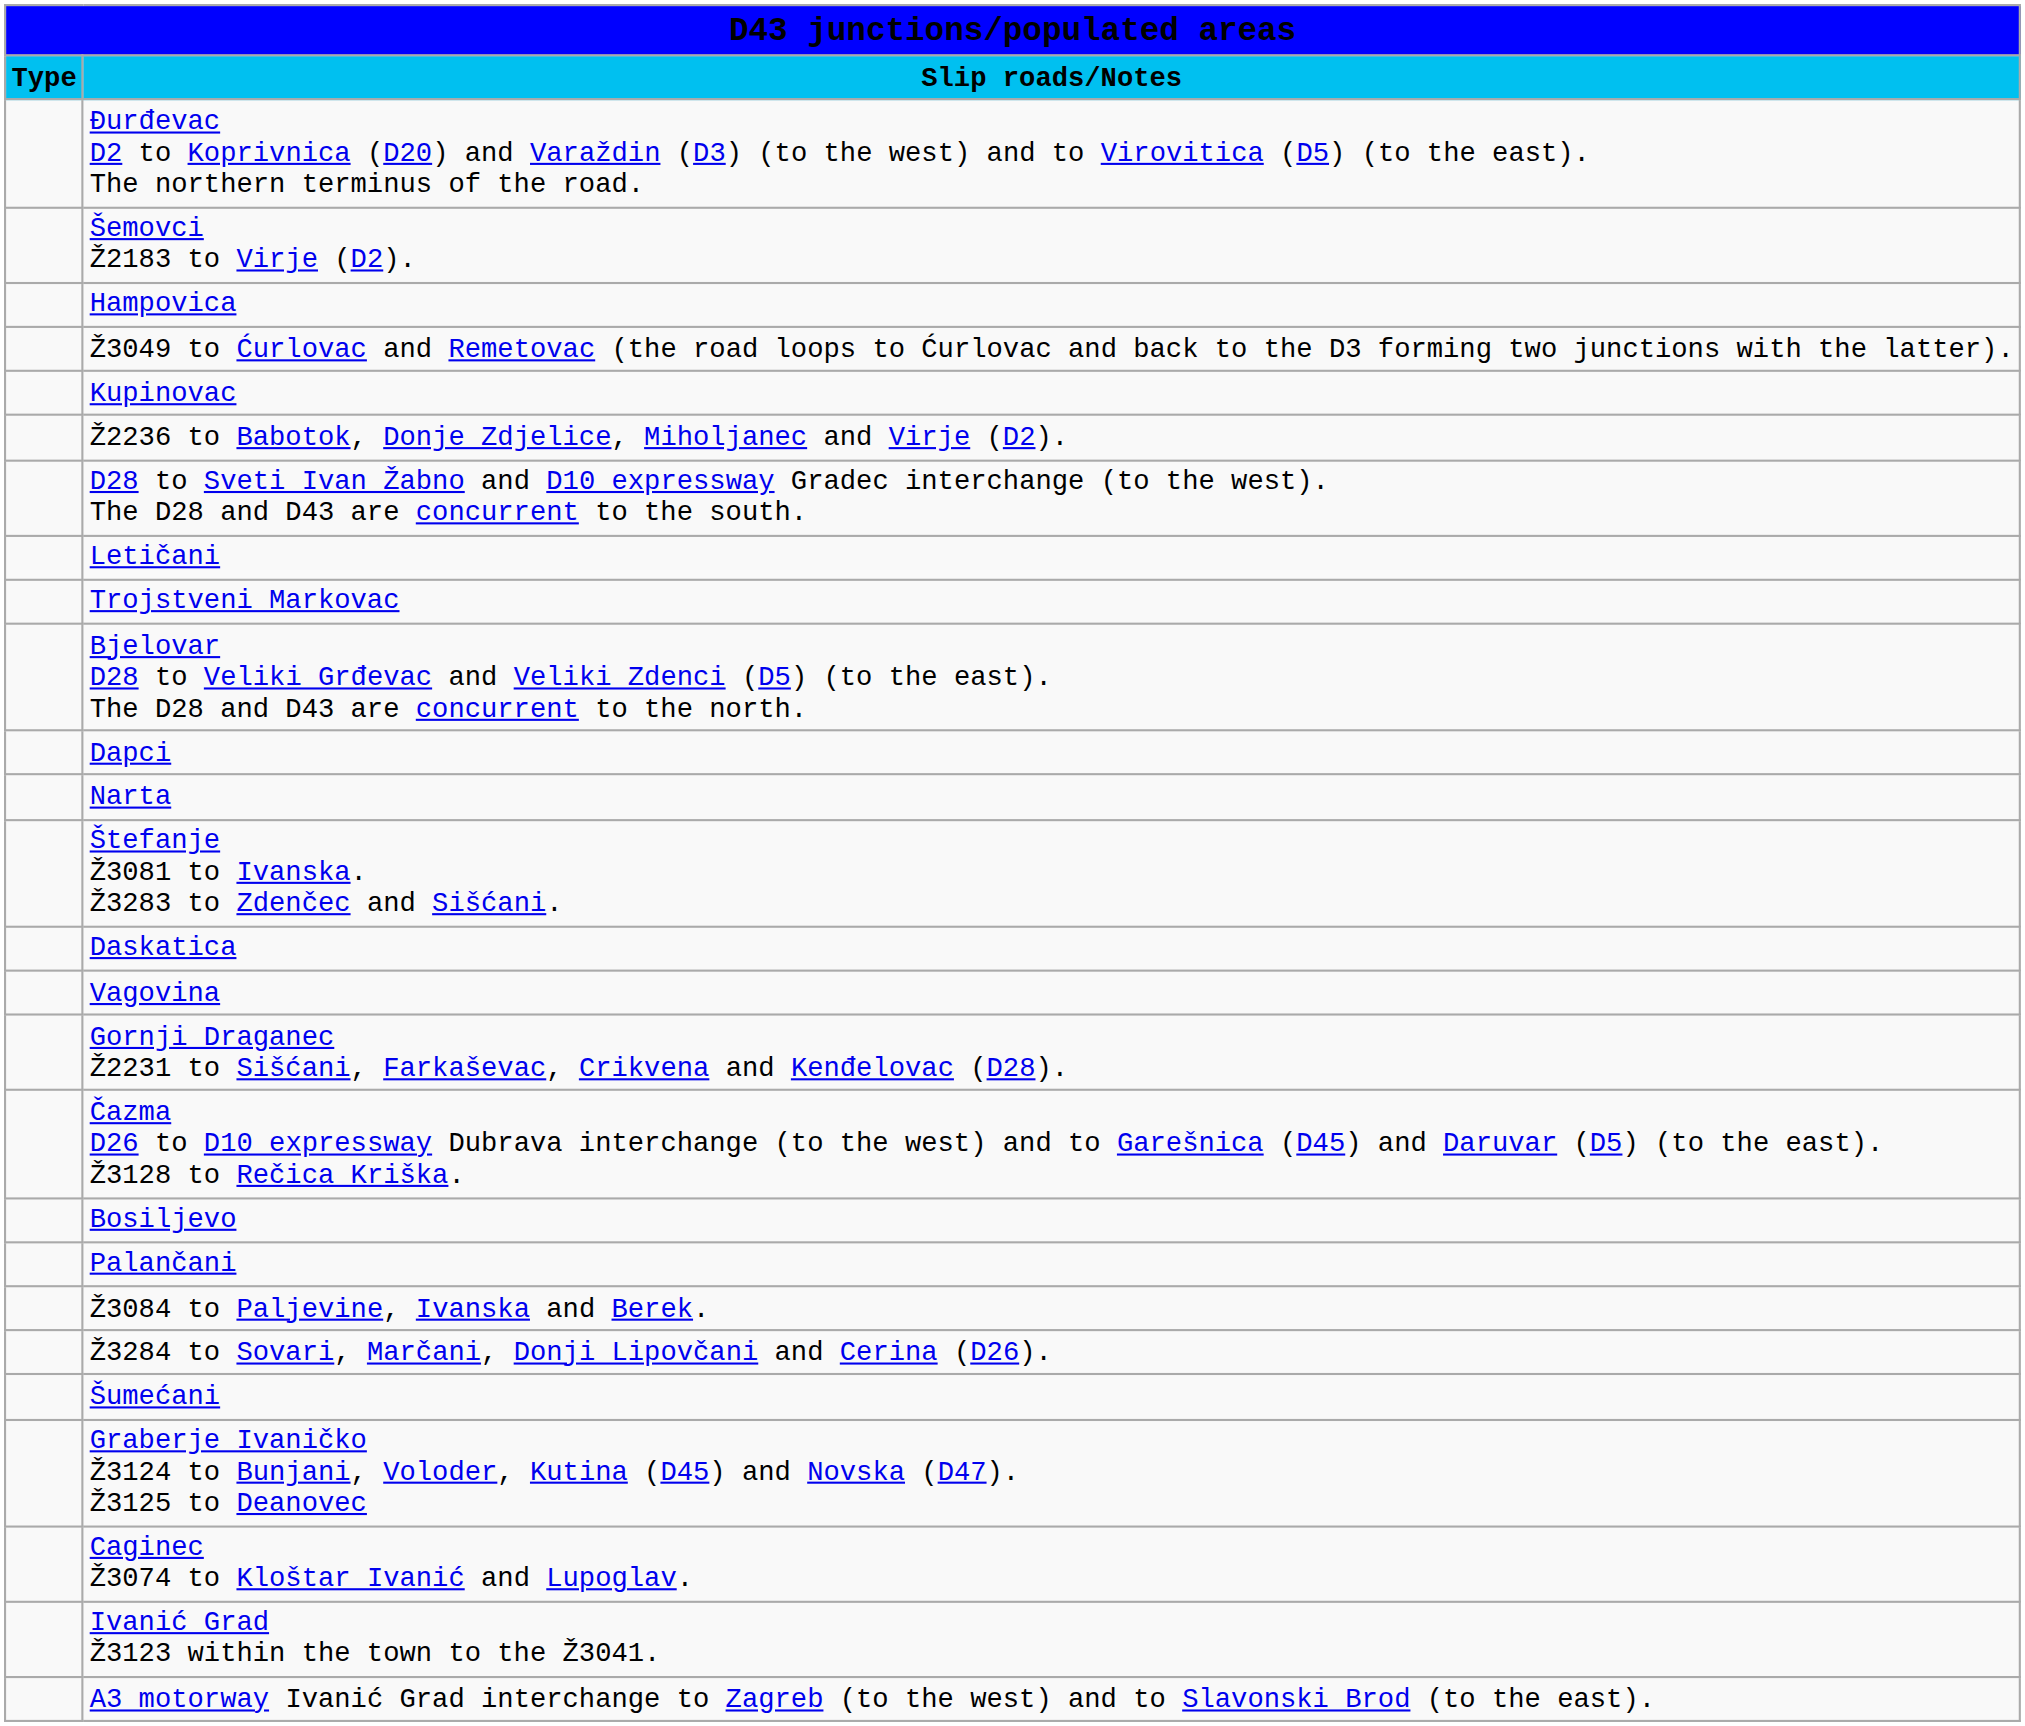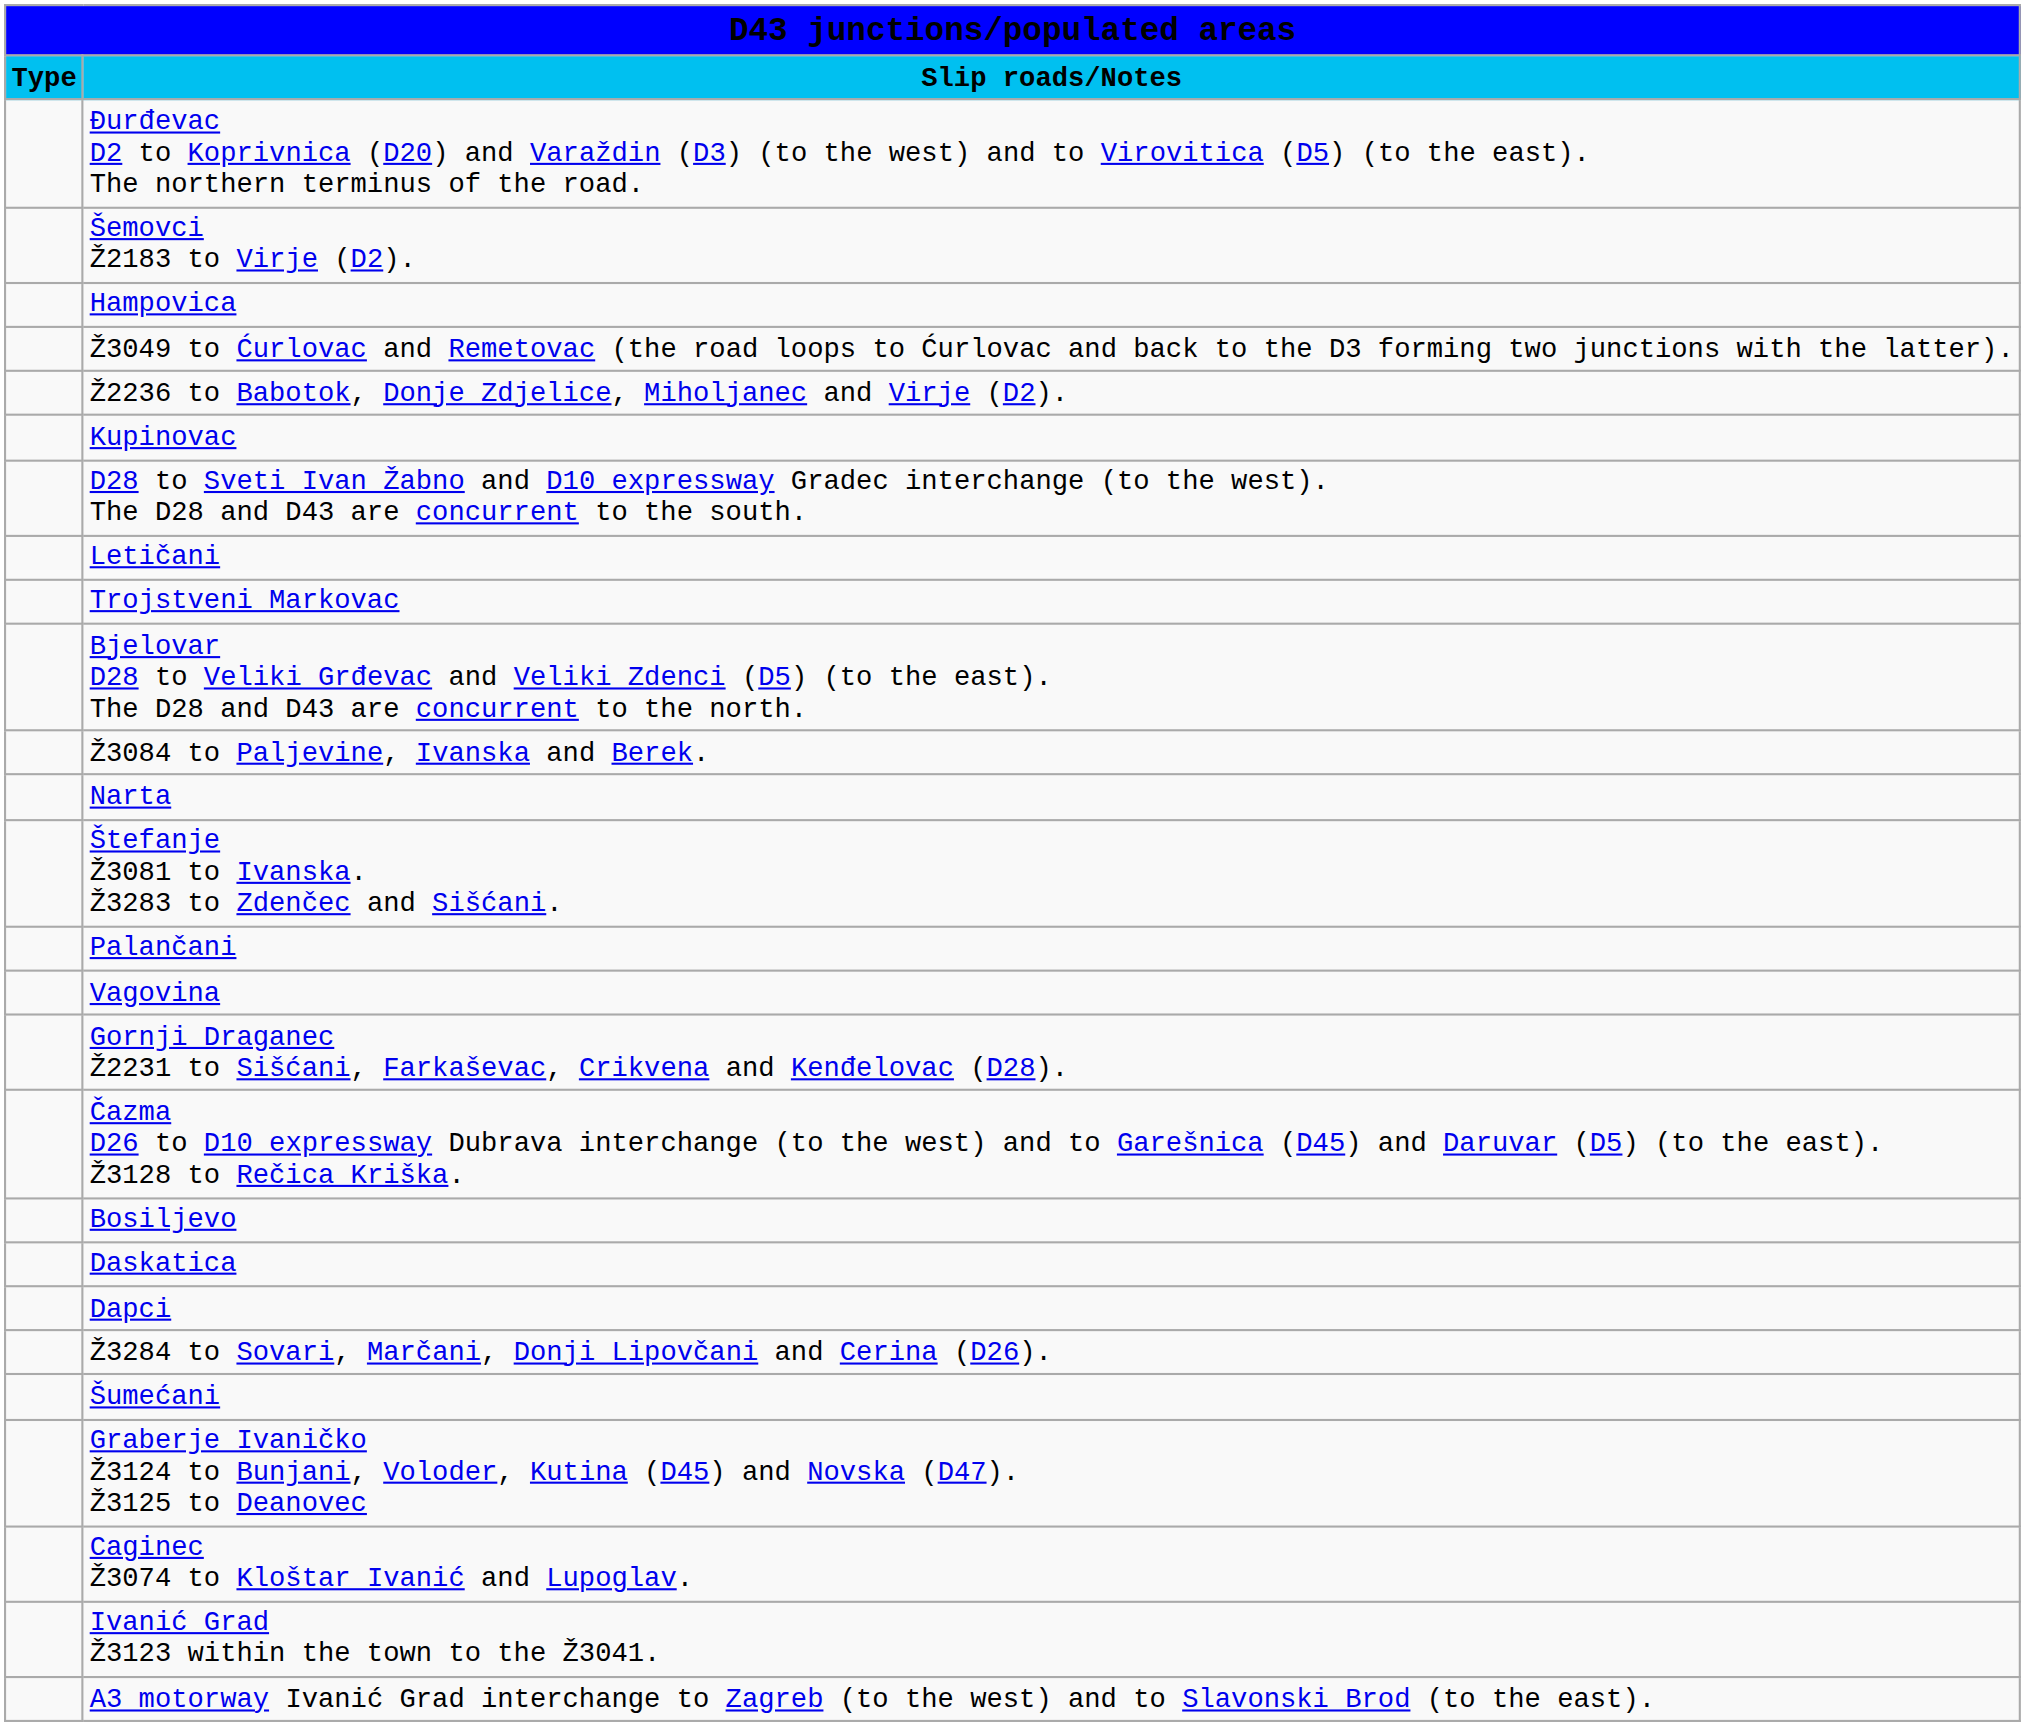 <table class="wikitable">
 <tr>
 <td colspan=2 bgcolor=blue align=center style=margin-top:15><span><big><strong>D43 junctions/populated areas</strong></big></span></td>
 </tr>
 <tr>
 <td align=center bgcolor=00c0f0><strong>Type</strong></td>
 <td align=center bgcolor=00c0f0><strong>Slip roads/Notes</strong></td>
 </tr>
 <tr>
 <td></td>
 <td><a href='#'>Đurđevac</a><br> <a href='#'>D2</a> to <a href='#'>Koprivnica</a> (<a href='#'>D20</a>) and <a href='#'>Varaždin</a> (<a href='#'>D3</a>) (to the west) and to <a href='#'>Virovitica</a> (<a href='#'>D5</a>) (to the east).<br>The northern terminus of the road.</td>
 </tr>
 <tr>
 <td></td>
 <td><a href='#'>Šemovci</a><br>Ž2183 to <a href='#'>Virje</a> (<a href='#'>D2</a>).</td>
 </tr>
 <tr>
 <td></td>
 <td><a href='#'>Hampovica</a></td>
 </tr>
 <tr>
 <td></td>
 <td>Ž3049 to <a href='#'>Ćurlovac</a> and <a href='#'>Remetovac</a> (the road loops to Ćurlovac and back to the D3 forming two junctions with the latter).</td>
 </tr>
 <tr>
 <td></td>
-<td><a href='#'>Kupinovac</a></td>
+<td>Ž2236 to <a href='#'>Babotok</a>, <a href='#'>Donje Zdjelice</a>, <a href='#'>Miholjanec</a> and <a href='#'>Virje</a> (<a href='#'>D2</a>).</td>
 </tr>
 <tr>
 <td></td>
-<td>Ž2236 to <a href='#'>Babotok</a>, <a href='#'>Donje Zdjelice</a>, <a href='#'>Miholjanec</a> and <a href='#'>Virje</a> (<a href='#'>D2</a>).</td>
+<td><a href='#'>Kupinovac</a></td>
 </tr>
 <tr>
 <td></td>
 <td> <a href='#'>D28</a> to <a href='#'>Sveti Ivan Žabno</a> and <a href='#'>D10 expressway</a> Gradec interchange (to the west).<br>The D28 and D43 are <a href='#'>concurrent</a> to the south.</td>
 </tr>
 <tr>
 <td></td>
 <td><a href='#'>Letičani</a></td>
 </tr>
 <tr>
 <td></td>
 <td><a href='#'>Trojstveni Markovac</a></td>
 </tr>
 <tr>
 <td></td>
 <td><a href='#'>Bjelovar</a><br> <a href='#'>D28</a> to <a href='#'>Veliki Grđevac</a> and  <a href='#'>Veliki Zdenci</a> (<a href='#'>D5</a>) (to the east).<br>The D28 and D43 are <a href='#'>concurrent</a> to the north.</td>
 </tr>
 <tr>
 <td></td>
-<td><a href='#'>Dapci</a></td>
+<td>Ž3084 to <a href='#'>Paljevine</a>, <a href='#'>Ivanska</a> and <a href='#'>Berek</a>.</td>
 </tr>
 <tr>
 <td></td>
 <td><a href='#'>Narta</a></td>
 </tr>
 <tr>
 <td></td>
 <td><a href='#'>Štefanje</a><br>Ž3081 to <a href='#'>Ivanska</a>.<br>Ž3283 to <a href='#'>Zdenčec</a> and <a href='#'>Sišćani</a>.</td>
 </tr>
 <tr>
 <td></td>
-<td><a href='#'>Daskatica</a></td>
+<td><a href='#'>Palančani</a></td>
 </tr>
 <tr>
 <td></td>
 <td><a href='#'>Vagovina</a></td>
 </tr>
 <tr>
 <td></td>
 <td><a href='#'>Gornji Draganec</a><br>Ž2231 to <a href='#'>Sišćani</a>, <a href='#'>Farkaševac</a>, <a href='#'>Crikvena</a> and <a href='#'>Kenđelovac</a> (<a href='#'>D28</a>).</td>
 </tr>
 <tr>
 <td></td>
 <td><a href='#'>Čazma</a><br> <a href='#'>D26</a> to <a href='#'>D10 expressway</a> Dubrava interchange (to the west) and to <a href='#'>Garešnica</a> (<a href='#'>D45</a>) and <a href='#'>Daruvar</a> (<a href='#'>D5</a>) (to the east).<br>Ž3128 to <a href='#'>Rečica Kriška</a>.</td>
 </tr>
 <tr>
 <td></td>
 <td><a href='#'>Bosiljevo</a></td>
 </tr>
 <tr>
 <td></td>
-<td><a href='#'>Palančani</a></td>
+<td><a href='#'>Daskatica</a></td>
 </tr>
 <tr>
 <td></td>
-<td>Ž3084 to <a href='#'>Paljevine</a>, <a href='#'>Ivanska</a> and <a href='#'>Berek</a>.</td>
+<td><a href='#'>Dapci</a></td>
 </tr>
 <tr>
 <td></td>
 <td>Ž3284 to <a href='#'>Sovari</a>, <a href='#'>Marčani</a>, <a href='#'>Donji Lipovčani</a> and <a href='#'>Cerina</a> (<a href='#'>D26</a>).</td>
 </tr>
 <tr>
 <td></td>
 <td><a href='#'>Šumećani</a></td>
 </tr>
 <tr>
 <td></td>
 <td><a href='#'>Graberje Ivaničko</a><br>Ž3124 to <a href='#'>Bunjani</a>, <a href='#'>Voloder</a>, <a href='#'>Kutina</a> (<a href='#'>D45</a>) and <a href='#'>Novska</a> (<a href='#'>D47</a>).<br>Ž3125 to <a href='#'>Deanovec</a></td>
 </tr>
 <tr>
 <td></td>
 <td><a href='#'>Caginec</a><br>Ž3074 to <a href='#'>Kloštar Ivanić</a> and <a href='#'>Lupoglav</a>.</td>
 </tr>
 <tr>
 <td></td>
 <td><a href='#'>Ivanić Grad</a><br>Ž3123 within the town to the Ž3041.</td>
 </tr>
 <tr>
 <td></td>
 <td> <a href='#'>A3 motorway</a> Ivanić Grad interchange to <a href='#'>Zagreb</a> (to the west) and to <a href='#'>Slavonski Brod</a> (to the east).</td>
 </tr>
 </table>
